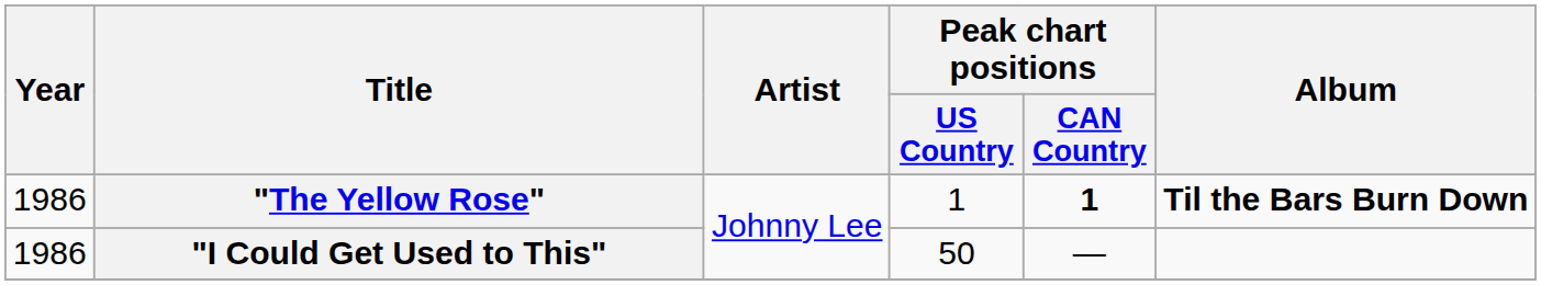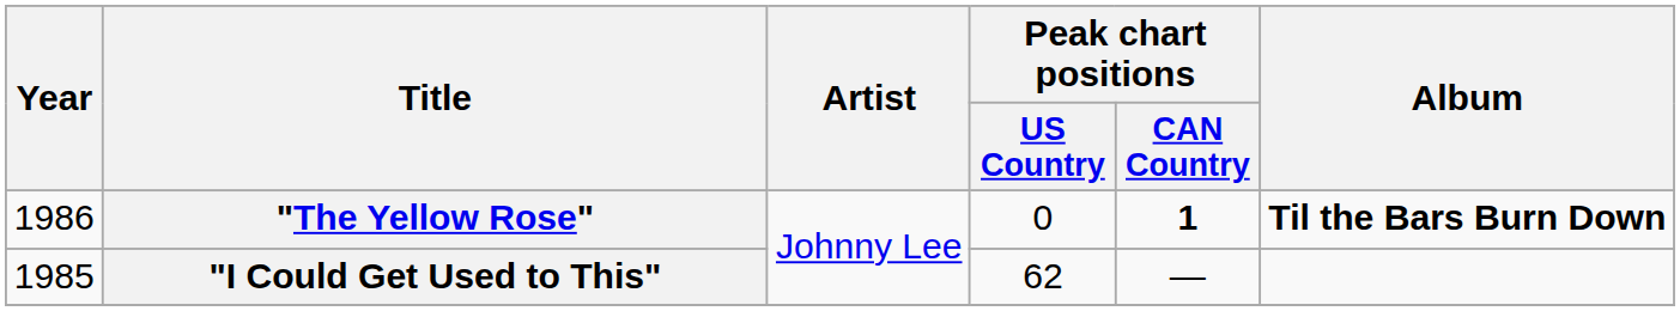 <table class="wikitable plainrowheaders" style=text-align:center;>
 <tr>
 <th scope="col" rowspan="2">Year</th>
 <th scope="col" rowspan="2" style="width:18em;">Title</th>
 <th scope="col" rowspan="2">Artist</th>
 <th scope="col" colspan="2">Peak chart positions</th>
 <th scope="col" rowspan="2">Album</th>
 </tr>
 <tr>
 <th style="width:4em;font-size:90%;"><a href='#'>US Country</a></th>
 <th style="width:4em;font-size:90%;"><a href='#'>CAN Country</a></th>
 </tr>
 <tr>
 <td>1986</td>
 <th scope="row">"<a href='#'>The Yellow Rose</a>"</th>
 <td rowspan="2"><a href='#'>Johnny Lee</a></td>
-<td>1</td>
+<td>0</td>
 <td><strong>1</strong></td>
 <td align="left"><strong>Til the Bars Burn Down<em></td>
 </tr>
 <tr>
-<td>1986</td>
+<td>1985</td>
 <th scope="row">"I Could Get Used to This"</th>
-<td>50</td>
+<td>62</td>
 <td>—</td>
 <td></td>
 </tr>
 <tr>
 </tr>
 </table>
